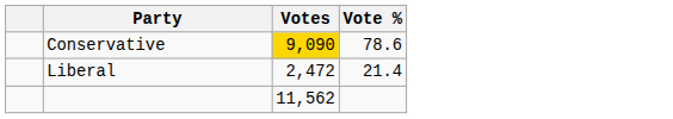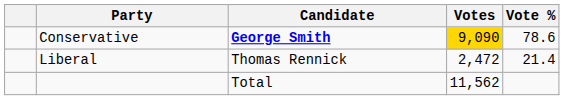 <table class="wikitable">
 <tr>
 <th></th>
 <th scope="col" width="175">Party</th>
+<th scope="col" width="200">Candidate</th>
 <th>Votes</th>
 <th>Vote %</th>
 </tr>
 <tr>
 <td>   </td>
 <td>Conservative</td>
+<td><strong><a href='#'>George Smith</a></strong></td>
 <td align=right style="background: gold;">9,090</td>
 <td align=right>78.6</td>
 </tr>
 <tr>
 <td>   </td>
 <td>Liberal</td>
+<td>Thomas Rennick</td>
 <td align=right>2,472</td>
 <td align=right>21.4</td>
 </tr>
 <tr>
 <td></td>
 <td></td>
+<td>Total</td>
 <td align=right>11,562</td>
 <td></td>
 </tr>
 </table>
